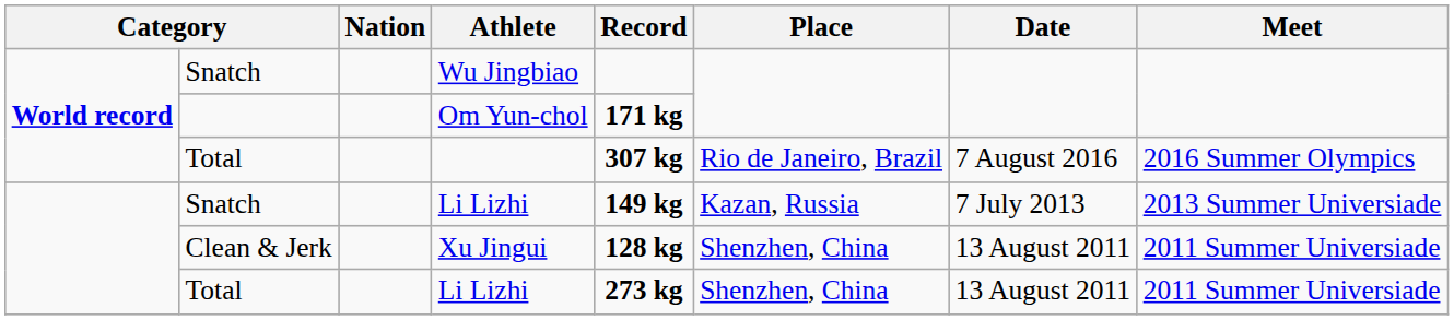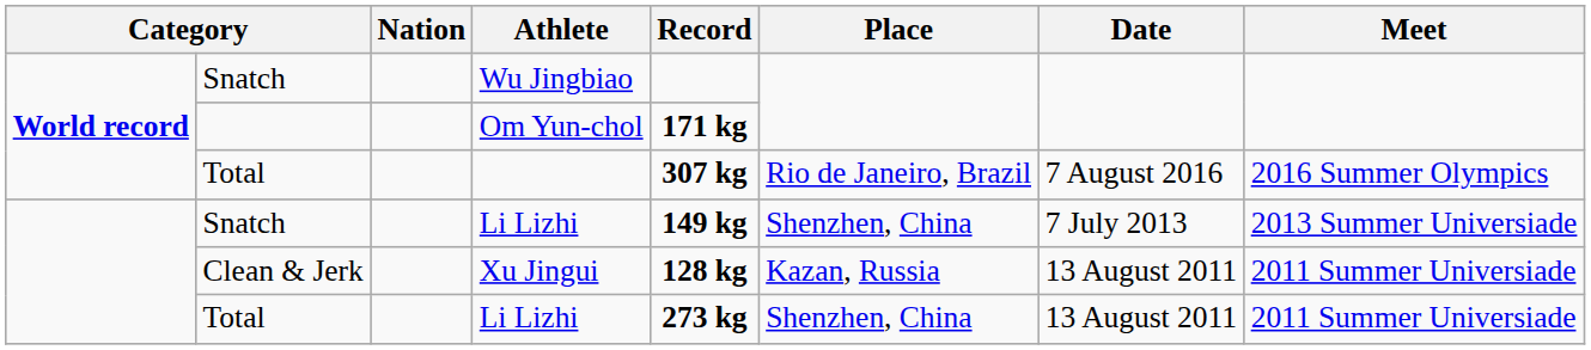 <table class="wikitable" style="text-align:center;">
 <tr>
 <th colspan="2">Category</th>
 <th>Nation</th>
 <th>Athlete</th>
 <th>Record</th>
 <th>Place</th>
 <th>Date</th>
 <th>Meet</th>
 </tr>
 <tr>
 <td rowspan="3"><strong><a href='#'>World record</a></strong></td>
 <td align="left">Snatch</td>
 <td align="left"></td>
 <td align="left"><a href='#'>Wu Jingbiao</a></td>
 <td><strong></strong></td>
 <td align="left" rowspan="2"></td>
 <td align="left" rowspan="2"></td>
 <td align="left" rowspan="2"></td>
 </tr>
 <tr>
 <td align="left"></td>
 <td align="left"></td>
 <td align="left"><a href='#'>Om Yun-chol</a></td>
 <td><strong>171 kg</strong></td>
 </tr>
 <tr>
 <td align="left">Total</td>
 <td align="left"></td>
 <td align="left"></td>
 <td><strong>307 kg</strong></td>
 <td align="left"><a href='#'>Rio de Janeiro</a>, <a href='#'>Brazil</a></td>
 <td align="left">7 August 2016</td>
 <td align="left"><a href='#'>2016 Summer Olympics</a></td>
 </tr>
 <tr>
 <td rowspan="3"><strong></strong></td>
 <td align="left">Snatch</td>
 <td align="left"></td>
 <td align="left"><a href='#'>Li Lizhi</a></td>
 <td><strong>149 kg</strong></td>
-<td align="left"><a href='#'>Kazan</a>, <a href='#'>Russia</a></td>
+<td align="left"><a href='#'>Shenzhen</a>, <a href='#'>China</a></td>
 <td align="left">7 July 2013</td>
 <td align="left"><a href='#'>2013 Summer Universiade</a></td>
 </tr>
 <tr>
 <td align="left">Clean & Jerk</td>
 <td align="left"></td>
 <td align="left"><a href='#'>Xu Jingui</a></td>
 <td><strong>128 kg</strong></td>
-<td align="left"><a href='#'>Shenzhen</a>, <a href='#'>China</a></td>
+<td align="left"><a href='#'>Kazan</a>, <a href='#'>Russia</a></td>
 <td align="left">13 August 2011</td>
 <td align="left"><a href='#'>2011 Summer Universiade</a></td>
 </tr>
 <tr>
 <td align="left">Total</td>
 <td align="left"></td>
 <td align="left"><a href='#'>Li Lizhi</a></td>
 <td><strong>273 kg</strong></td>
 <td align="left"><a href='#'>Shenzhen</a>, <a href='#'>China</a></td>
 <td align="left">13 August 2011</td>
 <td align="left"><a href='#'>2011 Summer Universiade</a></td>
 </tr>
 </table>
